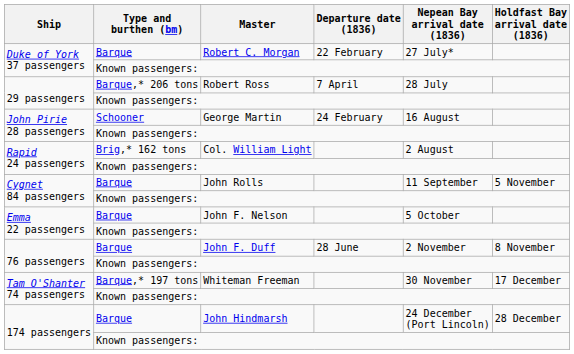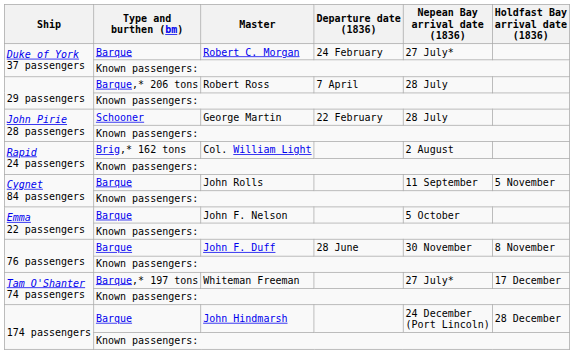 <table class="wikitable">
 <tr>
 <th>Ship</th>
 <th>Type and<br>burthen (<a href='#'>bm</a>)</th>
 <th>Master</th>
 <th>Departure date<br>(1836)</th>
 <th>Nepean Bay<br>arrival date<br>(1836)</th>
 <th>Holdfast Bay<br>arrival date<br>(1836)</th>
 </tr>
 <tr>
 <td rowspan=2><a href='#'><em>Duke of York</em></a><br>37 passengers</td>
 <td><a href='#'>Barque</a></td>
 <td><a href='#'>Robert C. Morgan</a></td>
-<td>22 February</td>
+<td>24 February</td>
 <td>27 July*</td>
 <td></td>
 </tr>
 <tr>
 <td colspan=5>Known passengers:<br></td>
 </tr>
 <tr>
 <td rowspan=2><br>29 passengers</td>
 <td><a href='#'>Barque</a>,* 206 tons</td>
 <td>Robert Ross</td>
 <td>7 April</td>
 <td>28 July</td>
 <td></td>
 </tr>
 <tr>
 <td colspan=5>Known passengers:<br></td>
 </tr>
 <tr>
 <td rowspan=2><a href='#'><em>John Pirie</em></a><br>28 passengers</td>
 <td><a href='#'>Schooner</a></td>
 <td>George Martin</td>
-<td>24 February</td>
-<td>16 August</td>
+<td>22 February</td>
+<td>28 July</td>
 <td></td>
 </tr>
 <tr>
 <td colspan=5>Known passengers:<br></td>
 </tr>
 <tr>
 <td rowspan=2><a href='#'><em>Rapid</em></a><br>24 passengers</td>
 <td><a href='#'>Brig</a>,* 162 tons</td>
 <td>Col. <a href='#'>William Light</a></td>
 <td></td>
 <td>2 August</td>
 <td></td>
 </tr>
 <tr>
 <td colspan=5>Known passengers:<br></td>
 </tr>
 <tr>
 <td rowspan=2><a href='#'><em>Cygnet</em></a><br>84 passengers</td>
 <td><a href='#'>Barque</a></td>
 <td>John Rolls</td>
 <td></td>
 <td>11 September</td>
 <td>5 November</td>
 </tr>
 <tr>
 <td colspan=5>Known passengers:<br></td>
 </tr>
 <tr>
 <td rowspan=2><a href='#'><em>Emma</em></a><br>22 passengers</td>
 <td><a href='#'>Barque</a></td>
 <td>John F. Nelson</td>
 <td></td>
 <td>5 October</td>
 <td></td>
 </tr>
 <tr>
 <td colspan=5>Known passengers:<br></td>
 </tr>
 <tr>
 <td rowspan=2><br>76 passengers</td>
 <td><a href='#'>Barque</a></td>
 <td><a href='#'>John F. Duff</a></td>
 <td>28 June</td>
-<td>2 November</td>
+<td>30 November</td>
 <td>8 November</td>
 </tr>
 <tr>
 <td colspan=5>Known passengers:<br></td>
 </tr>
 <tr>
 <td rowspan=2><a href='#'><em>Tam O'Shanter</em></a><br>74 passengers</td>
 <td><a href='#'>Barque</a>,* 197 tons</td>
 <td>Whiteman Freeman</td>
 <td></td>
-<td>30 November</td>
+<td>27 July*</td>
 <td>17 December</td>
 </tr>
 <tr>
 <td colspan=5>Known passengers:<br></td>
 </tr>
 <tr>
 <td rowspan=2><br>174 passengers</td>
 <td><a href='#'>Barque</a></td>
 <td><a href='#'>John Hindmarsh</a></td>
 <td></td>
 <td>24 December<br>(Port Lincoln)</td>
 <td>28 December</td>
 </tr>
 <tr>
 <td colspan=5>Known passengers:<br></td>
 </tr>
 </table>
